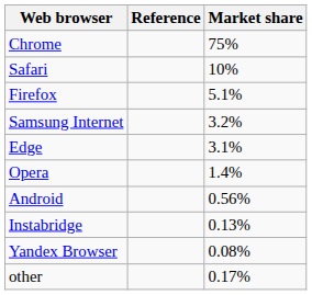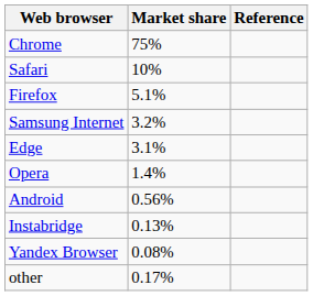 <table class="wikitable sortable">
 <tr>
 <th>Web browser</th>
+<th>Market share</th>
 <th>Reference</th>
-<th>Market share</th>
 </tr>
 <tr>
 <td><a href='#'>Chrome</a></td>
+<td>75%</td>
 <td></td>
-<td>75%</td>
 </tr>
 <tr>
 <td><a href='#'>Safari</a></td>
+<td>10%</td>
 <td></td>
-<td>10%</td>
 </tr>
 <tr>
 <td><a href='#'>Firefox</a></td>
+<td>5.1%</td>
 <td></td>
-<td>5.1%</td>
 </tr>
 <tr>
 <td><a href='#'>Samsung Internet</a></td>
+<td>3.2%</td>
 <td></td>
-<td>3.2%</td>
 </tr>
 <tr>
 <td><a href='#'>Edge</a></td>
+<td>3.1%</td>
 <td></td>
-<td>3.1%</td>
 </tr>
 <tr>
 <td><a href='#'>Opera</a></td>
+<td>1.4%</td>
 <td></td>
-<td>1.4%</td>
 </tr>
 <tr>
 <td><a href='#'>Android</a></td>
+<td>0.56%</td>
 <td></td>
-<td>0.56%</td>
 </tr>
 <tr>
 <td><a href='#'>Instabridge</a></td>
+<td>0.13%</td>
 <td></td>
-<td>0.13%</td>
 </tr>
 <tr>
 <td><a href='#'>Yandex Browser</a></td>
+<td>0.08%</td>
 <td></td>
-<td>0.08%</td>
 </tr>
 <tr>
 <td>other</td>
+<td>0.17%</td>
 <td></td>
-<td>0.17%</td>
 </tr>
 </table>
